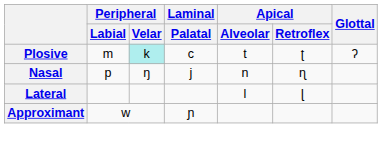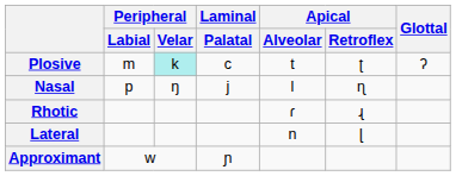 <table class="IPA wikitable" style="text-align: center;">
 <tr>
 <th rowspan="2"></th>
 <th colspan="2"><a href='#'>Peripheral</a></th>
 <th><a href='#'>Laminal</a></th>
 <th colspan="2"><a href='#'>Apical</a></th>
 <th rowspan="2"><a href='#'>Glottal</a></th>
 </tr>
 <tr>
 <th><a href='#'>Labial</a></th>
 <th><a href='#'>Velar</a></th>
 <th><a href='#'>Palatal</a></th>
 <th><a href='#'>Alveolar</a></th>
 <th><a href='#'>Retroflex</a></th>
 </tr>
 <tr>
 <th><a href='#'>Plosive</a></th>
 <td>m</td>
 <td style="background: paleturquoise;">k</td>
 <td>c</td>
 <td>t</td>
 <td>ʈ</td>
 <td>ʔ</td>
 </tr>
 <tr>
 <th><a href='#'>Nasal</a></th>
 <td>p</td>
 <td>ŋ</td>
 <td>j</td>
-<td>n</td>
+<td>l</td>
 <td>ɳ</td>
+<td></td>
+</tr>
+<tr>
+<th><a href='#'>Rhotic</a></th>
+<td></td>
+<td></td>
+<td></td>
+<td>ɾ</td>
+<td>ɻ</td>
 <td></td>
 </tr>
 <tr>
 <th><a href='#'>Lateral</a></th>
 <td></td>
 <td></td>
 <td></td>
-<td>l</td>
+<td>n</td>
 <td>ɭ</td>
 <td></td>
 </tr>
 <tr>
 <th><a href='#'>Approximant</a></th>
 <td colspan="2">w</td>
 <td>ɲ</td>
 <td></td>
 <td></td>
 <td></td>
 </tr>
 </table>
